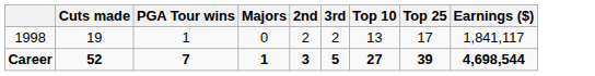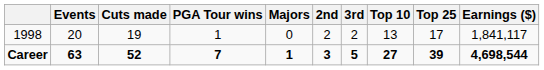 <table class=wikitable style="font-size:95%;text-align:center">
 <tr>
 <th></th>
+<th>Events</th>
 <th>Cuts made</th>
 <th>PGA Tour wins</th>
 <th>Majors</th>
 <th>2nd</th>
 <th>3rd</th>
 <th>Top 10</th>
 <th>Top 25</th>
 <th>Earnings ($)</th>
 </tr>
 <tr>
 <td>1998</td>
+<td>20</td>
 <td>19</td>
 <td>1</td>
 <td>0</td>
 <td>2</td>
 <td>2</td>
 <td>13</td>
 <td>17</td>
 <td>1,841,117</td>
 </tr>
 <tr>
 <td><strong>Career</strong></td>
+<td><strong>63</strong></td>
 <td><strong>52</strong></td>
 <td><strong>7</strong></td>
 <td><strong>1</strong></td>
 <td><strong>3</strong></td>
 <td><strong>5</strong></td>
 <td><strong>27</strong></td>
 <td><strong>39</strong></td>
 <td><strong>4,698,544</strong></td>
 </tr>
 </table>
